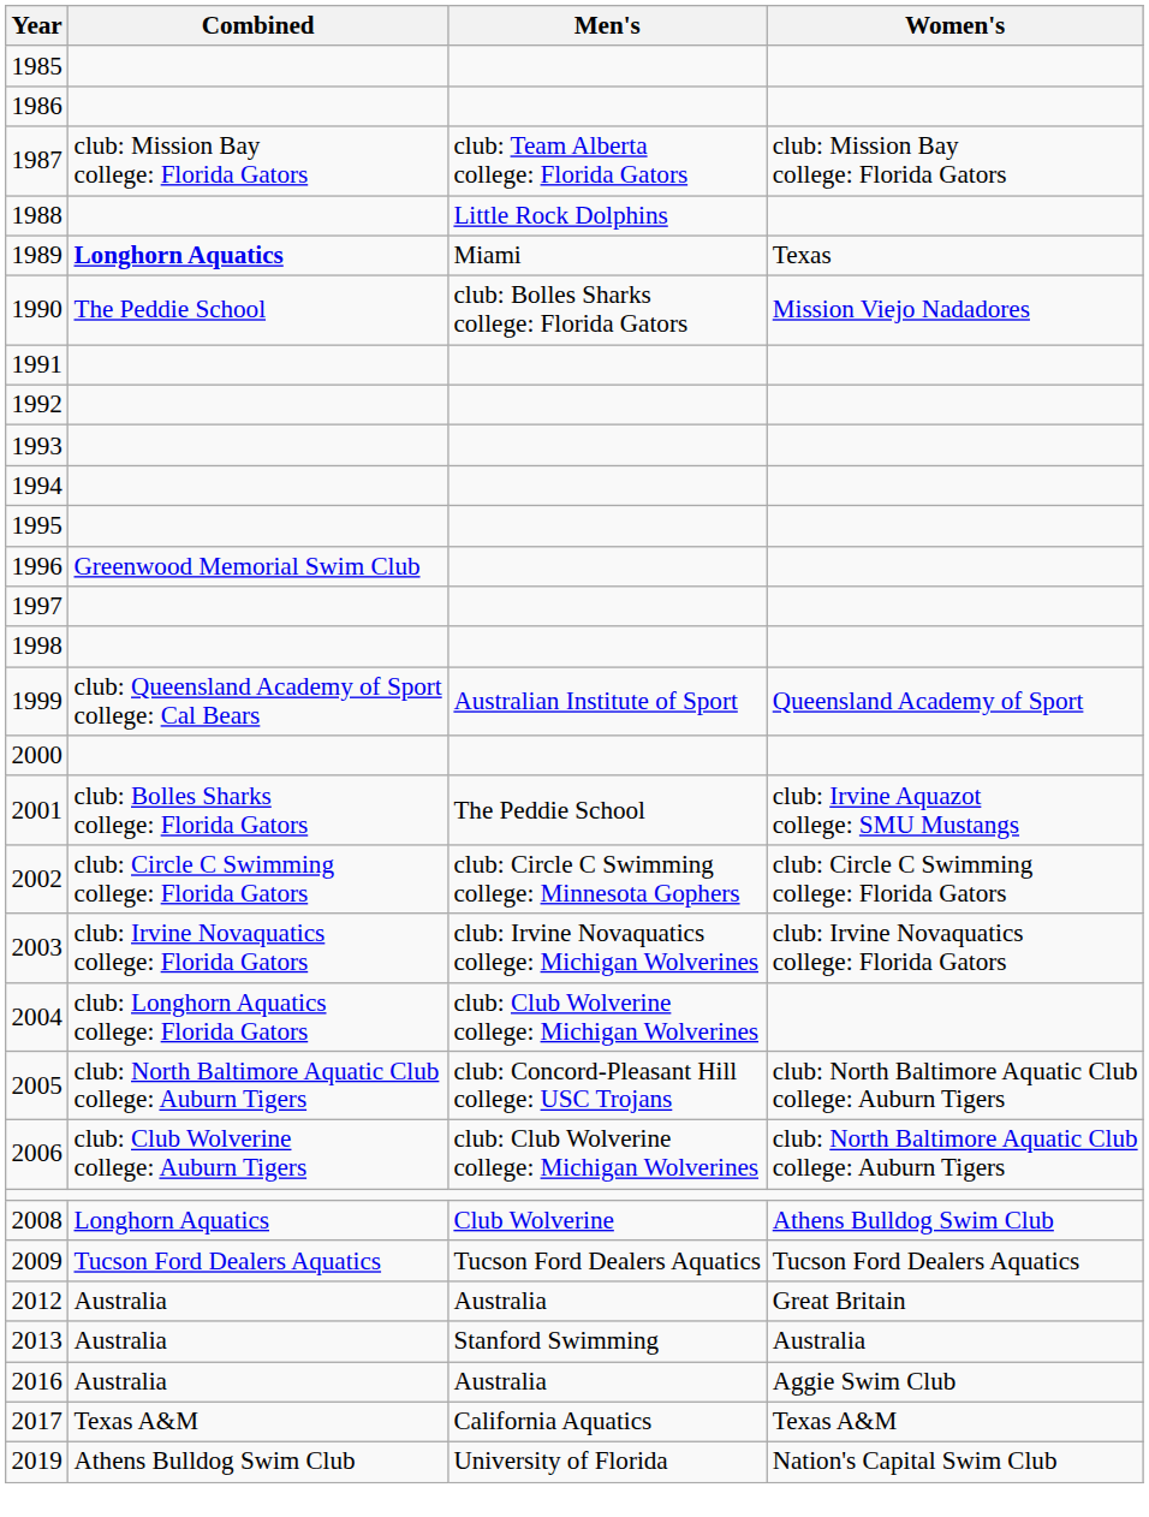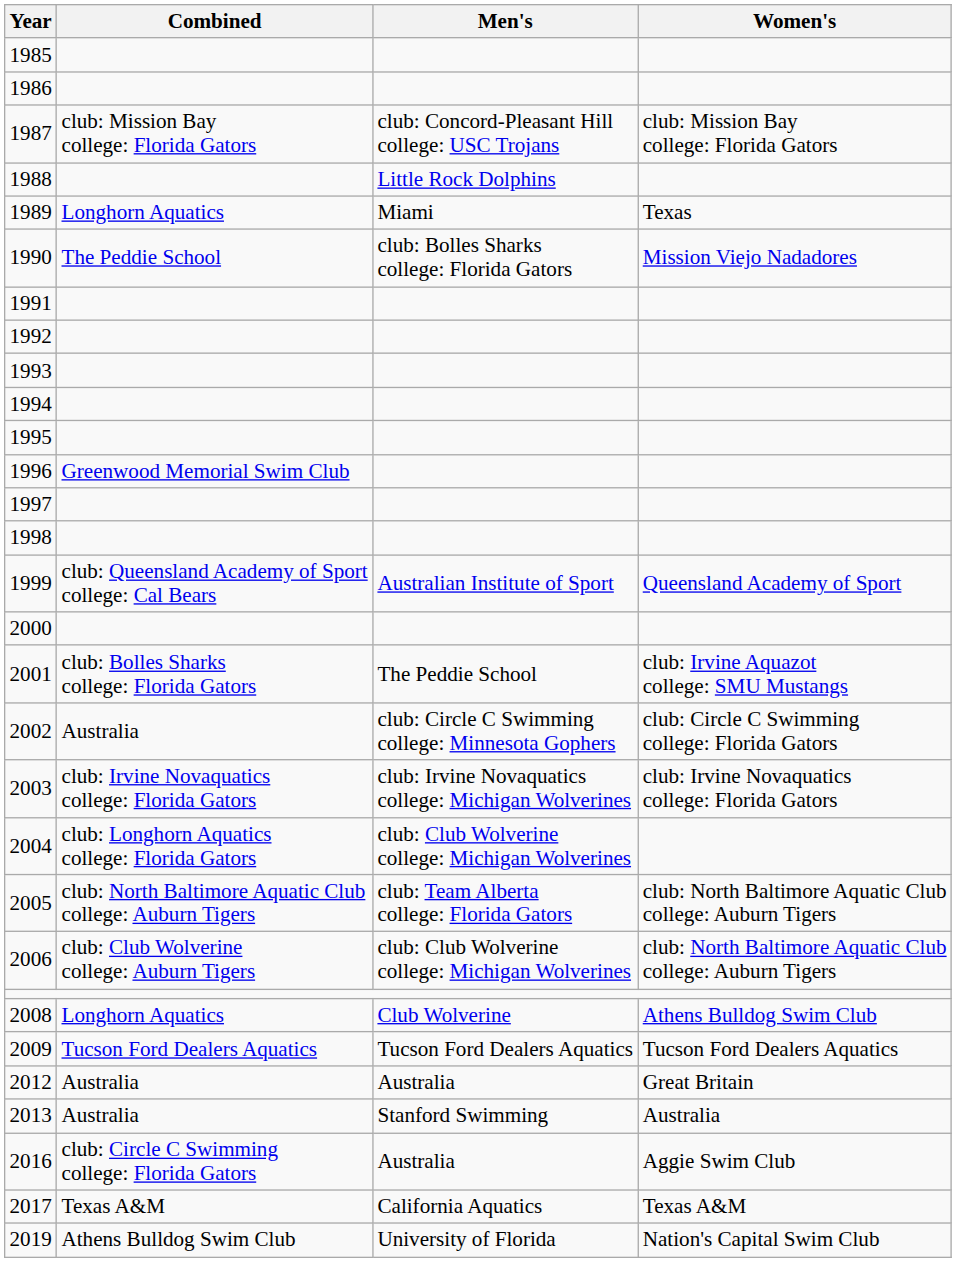 <table class=wikitable>
 <tr>
 <th>Year</th>
 <th>Combined</th>
 <th>Men's</th>
 <th>Women's</th>
 </tr>
 <tr>
 <td>1985</td>
 <td></td>
 <td></td>
 <td></td>
 </tr>
 <tr>
 <td>1986</td>
 <td></td>
 <td></td>
 <td></td>
 </tr>
 <tr>
 <td>1987</td>
 <td>club: Mission Bay <br> college: <a href='#'>Florida Gators</a></td>
-<td>club: <a href='#'>Team Alberta</a> <br> college: <a href='#'>Florida Gators</a></td>
+<td>club: Concord-Pleasant Hill <br> college: <a href='#'>USC Trojans</a></td>
 <td>club: Mission Bay <br> college: Florida Gators</td>
 </tr>
 <tr>
 <td>1988</td>
 <td></td>
 <td><a href='#'>Little Rock Dolphins</a></td>
 <td></td>
 </tr>
 <tr>
 <td>1989</td>
-<td><strong><a href='#'>Longhorn Aquatics</a></strong></td>
+<td><a href='#'>Longhorn Aquatics</a></td>
 <td>Miami</td>
 <td>Texas</td>
 </tr>
 <tr>
 <td>1990</td>
 <td><a href='#'>The Peddie School</a></td>
 <td>club: Bolles Sharks <br> college: Florida Gators</td>
 <td><a href='#'>Mission Viejo Nadadores</a></td>
 </tr>
 <tr>
 <td>1991</td>
 <td></td>
 <td></td>
 <td></td>
 </tr>
 <tr>
 <td>1992</td>
 <td></td>
 <td></td>
 <td></td>
 </tr>
 <tr>
 <td>1993</td>
 <td></td>
 <td></td>
 <td></td>
 </tr>
 <tr>
 <td>1994</td>
 <td></td>
 <td></td>
 <td></td>
 </tr>
 <tr>
 <td>1995</td>
 <td></td>
 <td></td>
 <td></td>
 </tr>
 <tr>
 <td>1996</td>
 <td><a href='#'>Greenwood Memorial Swim Club</a></td>
 <td></td>
 <td></td>
 </tr>
 <tr>
 <td>1997</td>
 <td></td>
 <td></td>
 <td></td>
 </tr>
 <tr>
 <td>1998</td>
 <td></td>
 <td></td>
 <td></td>
 </tr>
 <tr>
 <td>1999</td>
 <td>club: <a href='#'>Queensland Academy of Sport</a> <br> college: <a href='#'>Cal Bears</a></td>
 <td><a href='#'>Australian Institute of Sport</a></td>
 <td><a href='#'>Queensland Academy of Sport</a></td>
 </tr>
 <tr>
 <td>2000</td>
 <td></td>
 <td></td>
 <td></td>
 </tr>
 <tr>
 <td>2001</td>
 <td>club: <a href='#'>Bolles Sharks</a> <br> college: <a href='#'>Florida Gators</a></td>
 <td>The Peddie School</td>
 <td>club: <a href='#'>Irvine Aquazot</a> <br> college: <a href='#'>SMU Mustangs</a></td>
 </tr>
 <tr>
 <td>2002</td>
-<td>club: <a href='#'>Circle C Swimming</a> <br> college: <a href='#'>Florida Gators</a></td>
+<td>Australia</td>
 <td>club: Circle C Swimming <br> college: <a href='#'>Minnesota Gophers</a></td>
 <td>club: Circle C Swimming <br> college: Florida Gators</td>
 </tr>
 <tr>
 <td>2003</td>
 <td>club: <a href='#'>Irvine Novaquatics</a> <br> college: <a href='#'>Florida Gators</a></td>
 <td>club: Irvine Novaquatics <br> college: <a href='#'>Michigan Wolverines</a></td>
 <td>club: Irvine Novaquatics <br> college: Florida Gators</td>
 </tr>
 <tr>
 <td>2004</td>
 <td>club: <a href='#'>Longhorn Aquatics</a> <br> college: <a href='#'>Florida Gators</a></td>
 <td>club: <a href='#'>Club Wolverine</a> <br> college: <a href='#'>Michigan Wolverines</a></td>
 <td></td>
 </tr>
 <tr>
 <td>2005</td>
 <td>club: <a href='#'>North Baltimore Aquatic Club</a> <br> college: <a href='#'>Auburn Tigers</a></td>
-<td>club: Concord-Pleasant Hill <br> college: <a href='#'>USC Trojans</a></td>
+<td>club: <a href='#'>Team Alberta</a> <br> college: <a href='#'>Florida Gators</a></td>
 <td>club: North Baltimore Aquatic Club <br> college: Auburn Tigers</td>
 </tr>
 <tr>
 <td>2006</td>
 <td>club: <a href='#'>Club Wolverine</a> <br> college: <a href='#'>Auburn Tigers</a></td>
 <td>club: Club Wolverine <br> college: <a href='#'>Michigan Wolverines</a></td>
 <td>club: <a href='#'>North Baltimore Aquatic Club</a> <br> college: Auburn Tigers</td>
 </tr>
 <tr>
 <td colspan=4></td>
 </tr>
 <tr>
 <td>2008</td>
 <td><a href='#'>Longhorn Aquatics</a></td>
 <td><a href='#'>Club Wolverine</a></td>
 <td><a href='#'>Athens Bulldog Swim Club</a></td>
 </tr>
 <tr>
 <td>2009</td>
 <td><a href='#'>Tucson Ford Dealers Aquatics</a></td>
 <td>Tucson Ford Dealers Aquatics</td>
 <td>Tucson Ford Dealers Aquatics</td>
 </tr>
 <tr>
 <td>2012</td>
 <td>Australia</td>
 <td>Australia</td>
 <td>Great Britain</td>
 </tr>
 <tr>
 <td>2013</td>
 <td>Australia</td>
 <td>Stanford Swimming</td>
 <td>Australia</td>
 </tr>
 <tr>
 <td>2016</td>
-<td>Australia</td>
+<td>club: <a href='#'>Circle C Swimming</a> <br> college: <a href='#'>Florida Gators</a></td>
 <td>Australia</td>
 <td>Aggie Swim Club</td>
 </tr>
 <tr>
 <td>2017</td>
 <td>Texas A&M</td>
 <td>California Aquatics</td>
 <td>Texas A&M</td>
 </tr>
 <tr>
 <td>2019</td>
 <td>Athens Bulldog Swim Club</td>
 <td>University of Florida</td>
 <td>Nation's Capital Swim Club</td>
 </tr>
 </table>
